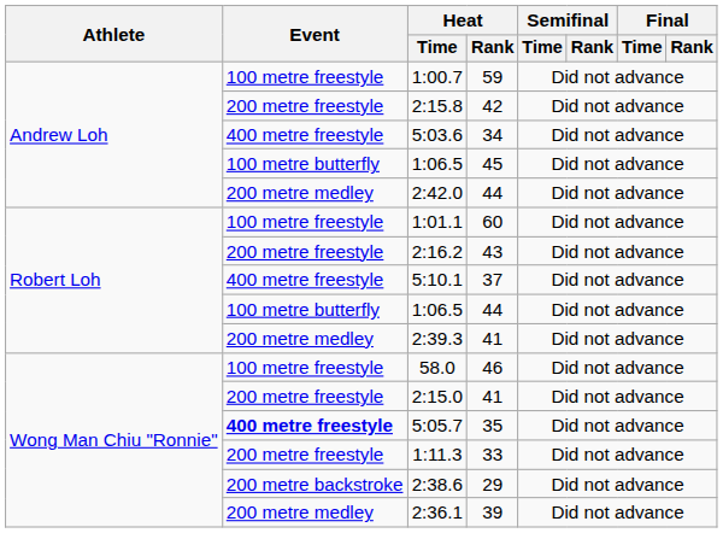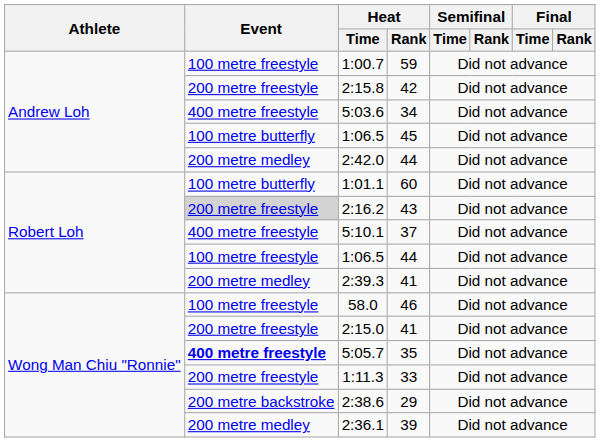 <table class=wikitable style="font-size:90%">
 <tr>
 <th rowspan="2">Athlete</th>
 <th rowspan="2">Event</th>
 <th colspan="2">Heat</th>
 <th colspan="2">Semifinal</th>
 <th colspan="2">Final</th>
 </tr>
 <tr style="font-size:95%">
 <th>Time</th>
 <th>Rank</th>
 <th>Time</th>
 <th>Rank</th>
 <th>Time</th>
 <th>Rank</th>
 </tr>
 <tr align=center>
 <td align=left rowspan=5><a href='#'>Andrew Loh</a></td>
 <td align=left><a href='#'>100 metre freestyle</a></td>
 <td>1:00.7</td>
 <td>59</td>
 <td colspan=4 align=center>Did not advance</td>
 </tr>
 <tr align=center>
 <td align=left><a href='#'>200 metre freestyle</a></td>
 <td>2:15.8</td>
 <td>42</td>
 <td colspan=4 align=center>Did not advance</td>
 </tr>
 <tr align=center>
 <td align=left><a href='#'>400 metre freestyle</a></td>
 <td>5:03.6</td>
 <td>34</td>
 <td colspan=4 align=center>Did not advance</td>
 </tr>
 <tr align=center>
 <td align=left><a href='#'>100 metre butterfly</a></td>
 <td>1:06.5</td>
 <td>45</td>
 <td colspan=4 align=center>Did not advance</td>
 </tr>
 <tr align=center>
 <td align=left><a href='#'>200 metre medley</a></td>
 <td>2:42.0</td>
 <td>44</td>
 <td colspan=4 align=center>Did not advance</td>
 </tr>
 <tr align=center>
 <td align=left rowspan=5><a href='#'>Robert Loh</a></td>
-<td align=left><a href='#'>100 metre freestyle</a></td>
+<td align=left><a href='#'>100 metre butterfly</a></td>
 <td>1:01.1</td>
 <td>60</td>
 <td colspan=4 align=center>Did not advance</td>
 </tr>
 <tr align=center>
-<td align=left><a href='#'>200 metre freestyle</a></td>
+<td align=left style="background: lightgrey;"><a href='#'>200 metre freestyle</a></td>
 <td>2:16.2</td>
 <td>43</td>
 <td colspan=4 align=center>Did not advance</td>
 </tr>
 <tr align=center>
 <td align=left><a href='#'>400 metre freestyle</a></td>
 <td>5:10.1</td>
 <td>37</td>
 <td colspan=4 align=center>Did not advance</td>
 </tr>
 <tr align=center>
-<td align=left><a href='#'>100 metre butterfly</a></td>
+<td align=left><a href='#'>100 metre freestyle</a></td>
 <td>1:06.5</td>
 <td>44</td>
 <td colspan=4 align=center>Did not advance</td>
 </tr>
 <tr align=center>
 <td align=left><a href='#'>200 metre medley</a></td>
 <td>2:39.3</td>
 <td>41</td>
 <td colspan=4 align=center>Did not advance</td>
 </tr>
 <tr align=center>
 <td align=left rowspan=6><a href='#'>Wong Man Chiu "Ronnie"</a></td>
 <td align=left><a href='#'>100 metre freestyle</a></td>
 <td>58.0</td>
 <td>46</td>
 <td colspan=4 align=center>Did not advance</td>
 </tr>
 <tr align=center>
 <td align=left><a href='#'>200 metre freestyle</a></td>
 <td>2:15.0</td>
 <td>41</td>
 <td colspan=4 align=center>Did not advance</td>
 </tr>
 <tr align=center>
 <td align=left><strong><a href='#'>400 metre freestyle</a></strong></td>
 <td>5:05.7</td>
 <td>35</td>
 <td colspan=4 align=center>Did not advance</td>
 </tr>
 <tr align=center>
 <td align=left><a href='#'>200 metre freestyle</a></td>
 <td>1:11.3</td>
 <td>33</td>
 <td colspan=4 align=center>Did not advance</td>
 </tr>
 <tr align=center>
 <td align=left><a href='#'>200 metre backstroke</a></td>
 <td>2:38.6</td>
 <td>29</td>
 <td colspan=4 align=center>Did not advance</td>
 </tr>
 <tr align=center>
 <td align=left><a href='#'>200 metre medley</a></td>
 <td>2:36.1</td>
 <td>39</td>
 <td colspan=4 align=center>Did not advance</td>
 </tr>
 </table>
